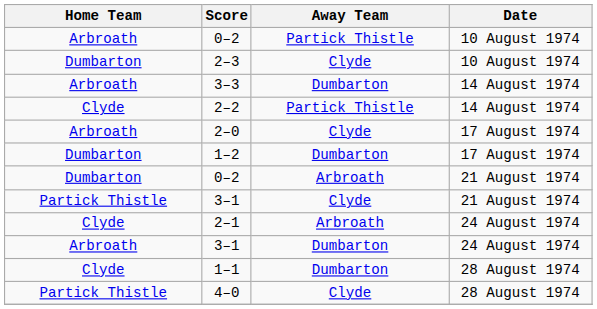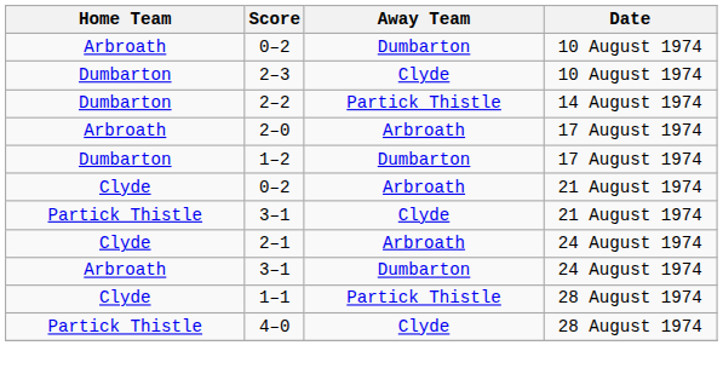 <table class="wikitable" style="text-align:center;">
 <tr>
 <th width=175>Home Team</th>
 <th width=20>Score</th>
 <th width=175>Away Team</th>
 <th width= 125>Date</th>
 </tr>
 <tr>
 <td><a href='#'>Arbroath</a></td>
 <td>0–2</td>
-<td><a href='#'>Partick Thistle</a></td>
+<td><a href='#'>Dumbarton</a></td>
 <td>10 August 1974</td>
 </tr>
 <tr>
 <td><a href='#'>Dumbarton</a></td>
 <td>2–3</td>
 <td><a href='#'>Clyde</a></td>
 <td>10 August 1974</td>
 </tr>
 <tr>
-<td><a href='#'>Arbroath</a></td>
-<td>3–3</td>
 <td><a href='#'>Dumbarton</a></td>
-<td>14 August 1974</td>
-</tr>
-<tr>
-<td><a href='#'>Clyde</a></td>
 <td>2–2</td>
 <td><a href='#'>Partick Thistle</a></td>
 <td>14 August 1974</td>
 </tr>
 <tr>
 <td><a href='#'>Arbroath</a></td>
 <td>2–0</td>
-<td><a href='#'>Clyde</a></td>
+<td><a href='#'>Arbroath</a></td>
 <td>17 August 1974</td>
 </tr>
 <tr>
 <td><a href='#'>Dumbarton</a></td>
 <td>1–2</td>
 <td><a href='#'>Dumbarton</a></td>
 <td>17 August 1974</td>
 </tr>
 <tr>
-<td><a href='#'>Dumbarton</a></td>
+<td><a href='#'>Clyde</a></td>
 <td>0–2</td>
 <td><a href='#'>Arbroath</a></td>
 <td>21 August 1974</td>
 </tr>
 <tr>
 <td><a href='#'>Partick Thistle</a></td>
 <td>3–1</td>
 <td><a href='#'>Clyde</a></td>
 <td>21 August 1974</td>
 </tr>
 <tr>
 <td><a href='#'>Clyde</a></td>
 <td>2–1</td>
 <td><a href='#'>Arbroath</a></td>
 <td>24 August 1974</td>
 </tr>
 <tr>
 <td><a href='#'>Arbroath</a></td>
 <td>3–1</td>
 <td><a href='#'>Dumbarton</a></td>
 <td>24 August 1974</td>
 </tr>
 <tr>
 <td><a href='#'>Clyde</a></td>
 <td>1–1</td>
-<td><a href='#'>Dumbarton</a></td>
+<td><a href='#'>Partick Thistle</a></td>
 <td>28 August 1974</td>
 </tr>
 <tr>
 <td><a href='#'>Partick Thistle</a></td>
 <td>4–0</td>
 <td><a href='#'>Clyde</a></td>
 <td>28 August 1974</td>
 </tr>
 <tr>
 </tr>
 </table>
